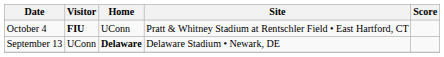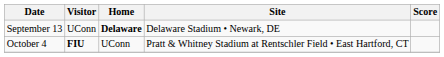 <table class="wikitable">
 <tr>
 <th>Date</th>
 <th>Visitor</th>
 <th>Home</th>
 <th>Site</th>
 <th>Score</th>
 </tr>
 <tr>
+<td>September 13</td>
+<td>UConn</td>
+<td><strong>Delaware</strong></td>
+<td>Delaware Stadium • Newark, DE</td>
+<td> </td>
+</tr>
+<tr>
 <td>October 4</td>
 <td><strong>FIU</strong></td>
 <td>UConn</td>
 <td>Pratt & Whitney Stadium at Rentschler Field • East Hartford, CT</td>
 <td> </td>
 </tr>
 <tr>
-<td>September 13</td>
-<td>UConn</td>
-<td><strong>Delaware</strong></td>
-<td>Delaware Stadium • Newark, DE</td>
-<td> </td>
-</tr>
-<tr>
 </tr>
 </table>
